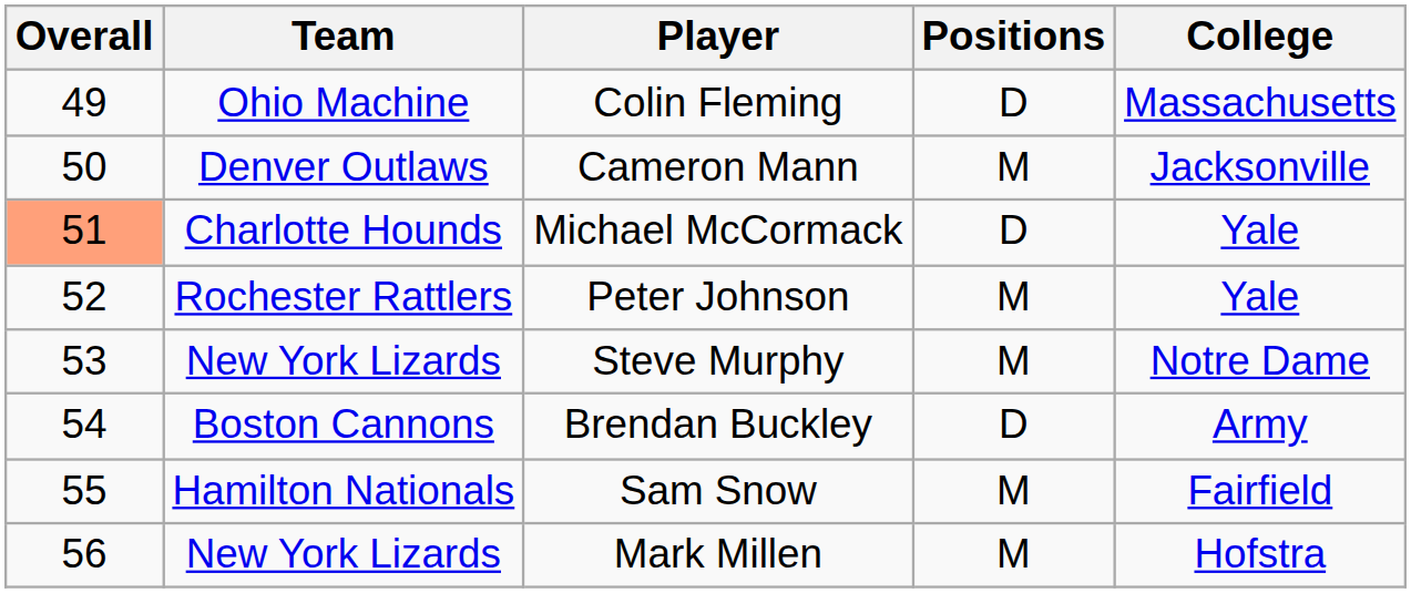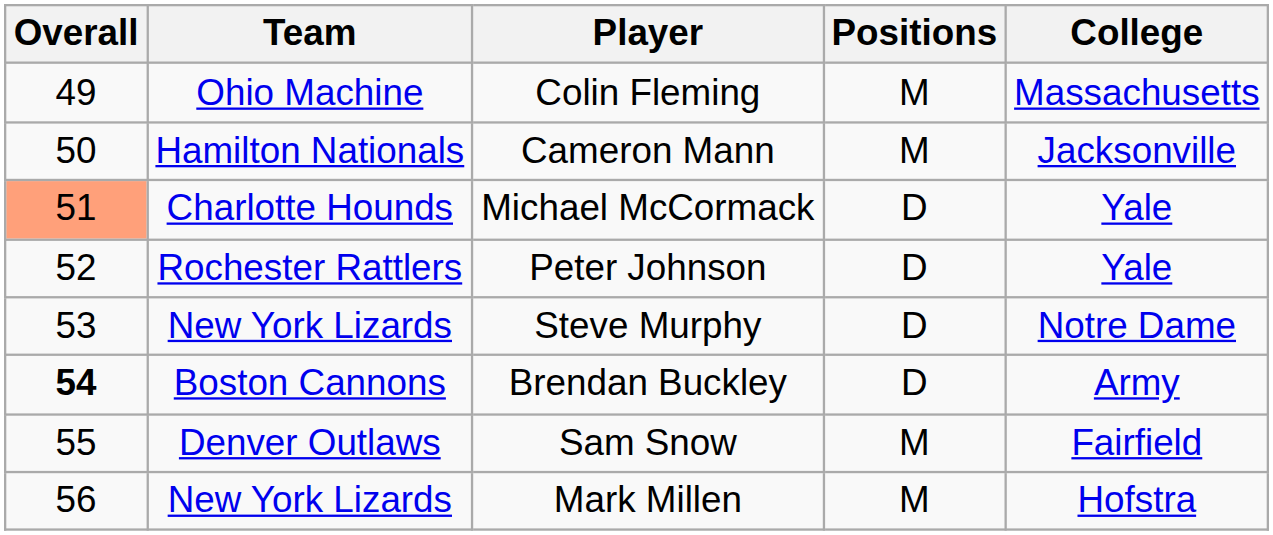 <table class="wikitable" style="text-align:center">
 <tr>
 <th>Overall</th>
 <th>Team</th>
 <th>Player</th>
 <th>Positions</th>
 <th>College</th>
 </tr>
 <tr>
 <td>49</td>
 <td><a href='#'>Ohio Machine</a></td>
 <td>Colin Fleming</td>
-<td>D</td>
+<td>M</td>
 <td><a href='#'>Massachusetts</a></td>
 </tr>
 <tr>
 <td>50</td>
-<td><a href='#'>Denver Outlaws</a></td>
+<td><a href='#'>Hamilton Nationals</a></td>
 <td>Cameron Mann</td>
 <td>M</td>
 <td><a href='#'>Jacksonville</a></td>
 </tr>
 <tr>
 <td style="background: lightsalmon;">51</td>
 <td><a href='#'>Charlotte Hounds</a></td>
 <td>Michael McCormack</td>
 <td>D</td>
 <td><a href='#'>Yale</a></td>
 </tr>
 <tr>
 <td>52</td>
 <td><a href='#'>Rochester Rattlers</a></td>
 <td>Peter Johnson</td>
-<td>M</td>
+<td>D</td>
 <td><a href='#'>Yale</a></td>
 </tr>
 <tr>
 <td>53</td>
 <td><a href='#'>New York Lizards</a></td>
 <td>Steve Murphy</td>
-<td>M</td>
+<td>D</td>
 <td><a href='#'>Notre Dame</a></td>
 </tr>
 <tr>
-<td>54</td>
+<td><strong>54</strong></td>
 <td><a href='#'>Boston Cannons</a></td>
 <td>Brendan Buckley</td>
 <td>D</td>
 <td><a href='#'>Army</a></td>
 </tr>
 <tr>
 <td>55</td>
-<td><a href='#'>Hamilton Nationals</a></td>
+<td><a href='#'>Denver Outlaws</a></td>
 <td>Sam Snow</td>
 <td>M</td>
 <td><a href='#'>Fairfield</a></td>
 </tr>
 <tr>
 <td>56</td>
 <td><a href='#'>New York Lizards</a></td>
 <td>Mark Millen</td>
 <td>M</td>
 <td><a href='#'>Hofstra</a></td>
 </tr>
 </table>
